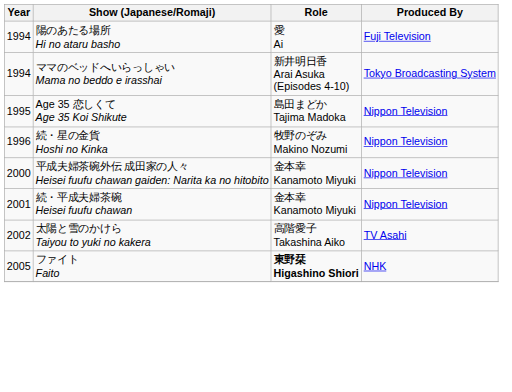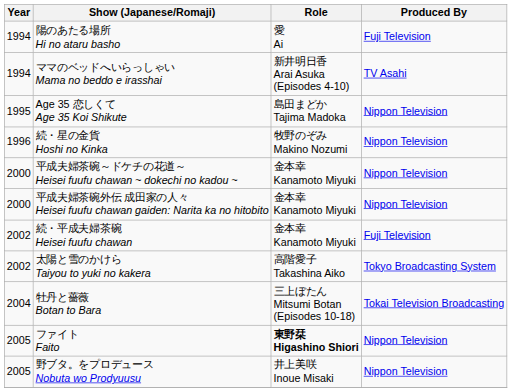 <table class=wikitable>
 <tr>
 <th>Year</th>
 <th>Show (Japanese/Romaji)</th>
 <th>Role</th>
 <th>Produced By</th>
 </tr>
 <tr>
 <td>1994</td>
 <td>陽のあたる場所<br><em>Hi no ataru basho</em></td>
 <td>愛<br>Ai</td>
 <td><a href='#'>Fuji Television</a></td>
 </tr>
 <tr>
 <td>1994</td>
 <td>ママのベッドへいらっしゃい<br><em>Mama no beddo e irasshai</em></td>
 <td>新井明日香<br>Arai Asuka<br>(Episodes 4-10)</td>
-<td><a href='#'>Tokyo Broadcasting System</a></td>
+<td><a href='#'>TV Asahi</a></td>
 </tr>
 <tr>
 <td>1995</td>
 <td>Age 35 恋しくて<br><em>Age 35 Koi Shikute</em></td>
 <td>島田まどか<br>Tajima Madoka</td>
 <td><a href='#'>Nippon Television</a></td>
 </tr>
 <tr>
 <td>1996</td>
 <td>続・星の金貨<br><em>Hoshi no Kinka</em></td>
 <td>牧野のぞみ<br>Makino Nozumi</td>
 <td><a href='#'>Nippon Television</a></td>
 </tr>
 <tr>
 <td>2000</td>
+<td>平成夫婦茶碗～ドケチの花道～<br><em>Heisei fuufu chawan ~ dokechi no kadou ~</em></td>
+<td>金本幸<br>Kanamoto Miyuki</td>
+<td><a href='#'>Nippon Television</a></td>
+</tr>
+<tr>
+<td>2000</td>
 <td>平成夫婦茶碗外伝 成田家の人々<br><em>Heisei fuufu chawan gaiden: Narita ka no hitobito</em></td>
 <td>金本幸<br>Kanamoto Miyuki</td>
 <td><a href='#'>Nippon Television</a></td>
 </tr>
 <tr>
-<td>2001</td>
+<td>2002</td>
 <td>続・平成夫婦茶碗<br><em>Heisei fuufu chawan</em></td>
 <td>金本幸<br>Kanamoto Miyuki</td>
-<td><a href='#'>Nippon Television</a></td>
+<td><a href='#'>Fuji Television</a></td>
 </tr>
 <tr>
 <td>2002</td>
 <td>太陽と雪のかけら <br><em>Taiyou to yuki no kakera</em></td>
 <td>高階愛子<br>Takashina Aiko</td>
-<td><a href='#'>TV Asahi</a></td>
+<td><a href='#'>Tokyo Broadcasting System</a></td>
+</tr>
+<tr>
+<td>2004</td>
+<td>牡丹と薔薇<br><em>Botan to Bara</em></td>
+<td>三上ぼたん<br>Mitsumi Botan<br>(Episodes 10-18)</td>
+<td><a href='#'>Tokai Television Broadcasting</a></td>
 </tr>
 <tr>
 <td>2005</td>
 <td>ファイト<br><em>Faito</em></td>
 <td><strong>東野栞<br>Higashino Shiori</strong></td>
-<td><a href='#'>NHK</a></td>
+<td><a href='#'>Nippon Television</a></td>
+</tr>
+<tr>
+<td>2005</td>
+<td>野ブタ。をプロデュース<br><em><a href='#'>Nobuta wo Prodyuusu</a></em></td>
+<td>井上美咲<br>Inoue Misaki</td>
+<td><a href='#'>Nippon Television</a></td>
 </tr>
 <tr>
 </tr>
 </table>
